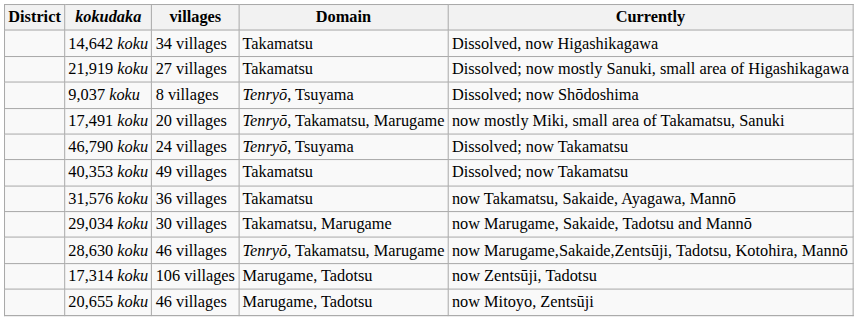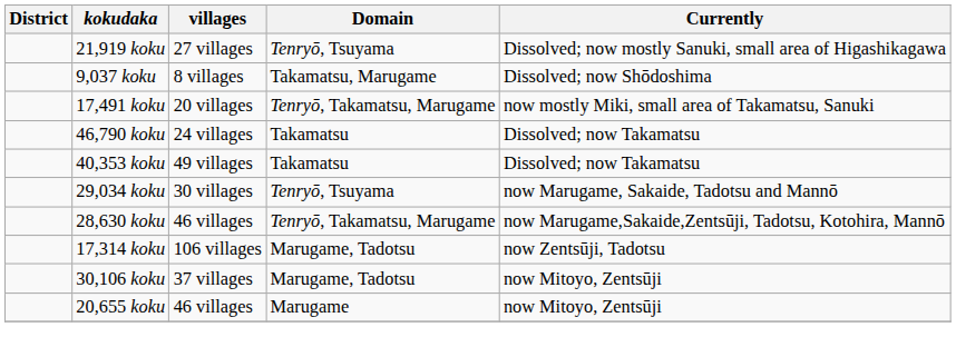 <table class="wikitable">
 <tr>
 <th>District</th>
 <th><em>kokudaka</em></th>
 <th>villages</th>
 <th>Domain</th>
 <th>Currently</th>
 </tr>
 <tr>
 <td></td>
-<td>14,642 <em>koku</em></td>
-<td>34 villages</td>
-<td>Takamatsu</td>
-<td>Dissolved, now Higashikagawa</td>
-</tr>
-<tr>
-<td></td>
 <td>21,919 <em>koku</em></td>
 <td>27 villages</td>
-<td>Takamatsu</td>
+<td><em>Tenryō</em>, Tsuyama</td>
 <td>Dissolved; now mostly Sanuki, small area of Higashikagawa</td>
 </tr>
 <tr>
 <td></td>
 <td>9,037 <em>koku</em></td>
 <td>8 villages</td>
-<td><em>Tenryō</em>, Tsuyama</td>
+<td>Takamatsu, Marugame</td>
 <td>Dissolved; now Shōdoshima</td>
 </tr>
 <tr>
 <td></td>
 <td>17,491 <em>koku</em></td>
 <td>20 villages</td>
 <td><em>Tenryō</em>, Takamatsu, Marugame</td>
 <td>now mostly Miki, small area of Takamatsu, Sanuki</td>
 </tr>
 <tr>
 <td></td>
 <td>46,790 <em>koku</em></td>
 <td>24 villages</td>
-<td><em>Tenryō</em>, Tsuyama</td>
+<td>Takamatsu</td>
 <td>Dissolved; now Takamatsu</td>
 </tr>
 <tr>
 <td></td>
 <td>40,353 <em>koku</em></td>
 <td>49 villages</td>
 <td>Takamatsu</td>
 <td>Dissolved; now Takamatsu</td>
 </tr>
 <tr>
 <td></td>
-<td>31,576 <em>koku</em></td>
-<td>36 villages</td>
-<td>Takamatsu</td>
-<td>now Takamatsu, Sakaide, Ayagawa, Mannō</td>
-</tr>
-<tr>
-<td></td>
 <td>29,034 <em>koku</em></td>
 <td>30 villages</td>
-<td>Takamatsu, Marugame</td>
+<td><em>Tenryō</em>, Tsuyama</td>
 <td>now Marugame, Sakaide, Tadotsu and Mannō</td>
 </tr>
 <tr>
 <td></td>
 <td>28,630 <em>koku</em></td>
 <td>46 villages</td>
 <td><em>Tenryō</em>, Takamatsu, Marugame</td>
 <td>now Marugame,Sakaide,Zentsūji, Tadotsu, Kotohira, Mannō</td>
 </tr>
 <tr>
 <td></td>
 <td>17,314 <em>koku</em></td>
 <td>106 villages</td>
 <td>Marugame, Tadotsu</td>
 <td>now Zentsūji, Tadotsu</td>
 </tr>
 <tr>
 <td></td>
+<td>30,106 <em>koku</em></td>
+<td>37 villages</td>
+<td>Marugame, Tadotsu</td>
+<td>now Mitoyo, Zentsūji</td>
+</tr>
+<tr>
+<td></td>
 <td>20,655 <em>koku</em></td>
 <td>46 villages</td>
-<td>Marugame, Tadotsu</td>
+<td>Marugame</td>
 <td>now Mitoyo, Zentsūji</td>
 </tr>
 <tr>
 </tr>
 </table>
